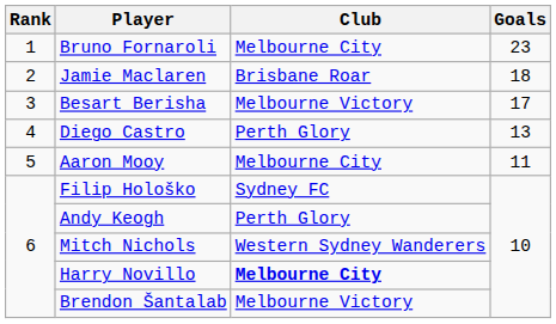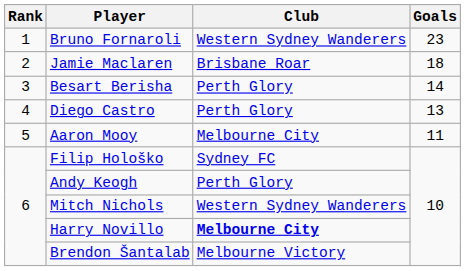 <table class="wikitable" style="text-align:center">
 <tr>
 <th>Rank</th>
 <th>Player</th>
 <th>Club</th>
 <th>Goals</th>
 </tr>
 <tr>
 <td rowspan="1">1</td>
 <td align="left"> <a href='#'>Bruno Fornaroli</a></td>
-<td align="left"><a href='#'>Melbourne City</a></td>
+<td align="left"><a href='#'>Western Sydney Wanderers</a></td>
 <td rowspan="1">23</td>
 </tr>
 <tr>
 <td rowspan="1">2</td>
 <td align="left"> <a href='#'>Jamie Maclaren</a></td>
 <td align="left"><a href='#'>Brisbane Roar</a></td>
 <td rowspan="1">18</td>
 </tr>
 <tr>
 <td rowspan="1">3</td>
 <td align="left"> <a href='#'>Besart Berisha</a></td>
-<td align="left"><a href='#'>Melbourne Victory</a></td>
-<td rowspan="1">17</td>
+<td align="left"><a href='#'>Perth Glory</a></td>
+<td rowspan="1">14</td>
 </tr>
 <tr>
 <td rowspan="1">4</td>
 <td align="left"> <a href='#'>Diego Castro</a></td>
 <td align="left"><a href='#'>Perth Glory</a></td>
 <td rowspan="1">13</td>
 </tr>
 <tr>
 <td rowspan="1">5</td>
 <td align="left"> <a href='#'>Aaron Mooy</a></td>
 <td align="left"><a href='#'>Melbourne City</a></td>
 <td rowspan="1">11</td>
 </tr>
 <tr>
 <td rowspan="5">6</td>
 <td align="left"> <a href='#'>Filip Hološko</a></td>
 <td align="left"><a href='#'>Sydney FC</a></td>
 <td rowspan="5">10</td>
 </tr>
 <tr>
 <td align="left"> <a href='#'>Andy Keogh</a></td>
 <td align="left"><a href='#'>Perth Glory</a></td>
 </tr>
 <tr>
 <td align="left"> <a href='#'>Mitch Nichols</a></td>
 <td align="left"><a href='#'>Western Sydney Wanderers</a></td>
 </tr>
 <tr>
 <td align="left"> <a href='#'>Harry Novillo</a></td>
 <td align="left"><strong><a href='#'>Melbourne City</a></strong></td>
 </tr>
 <tr>
 <td align="left"> <a href='#'>Brendon Šantalab</a></td>
 <td align="left"><a href='#'>Melbourne Victory</a></td>
 </tr>
 </table>
